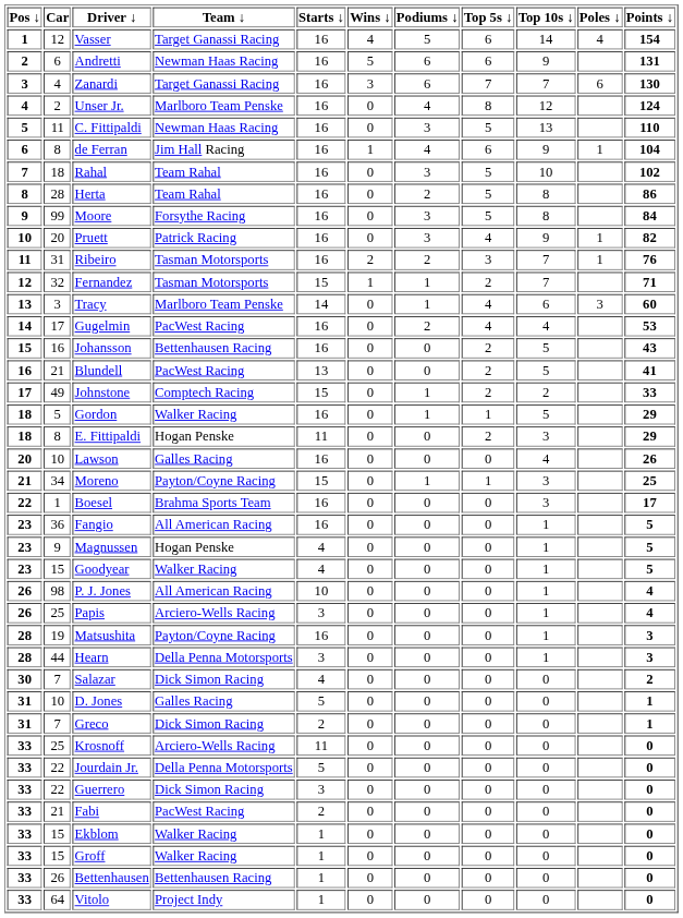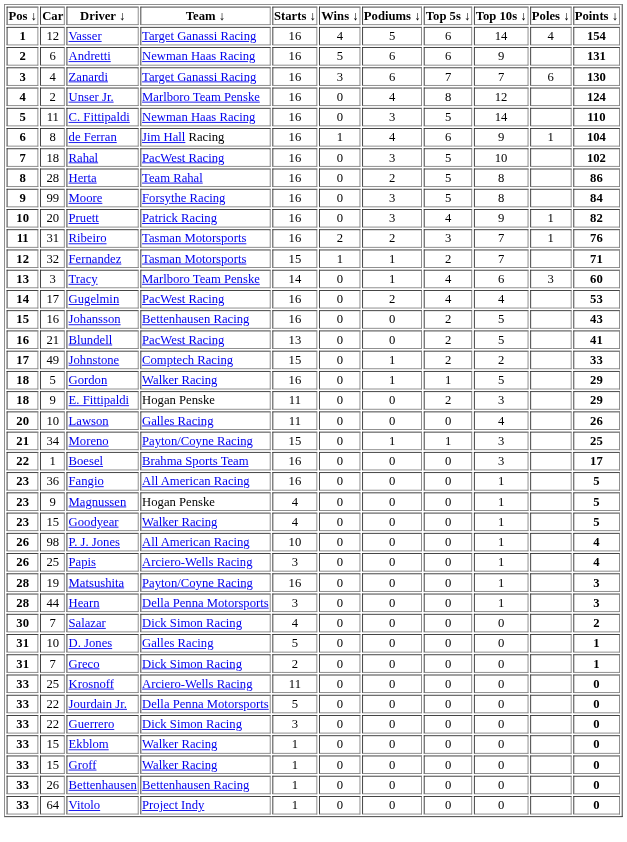 <table class="toccolours sortable" style="font-size: 90%" border="1" cellpadding="1" style="border-collapse:collapse">
 <tr>
 <th>Pos  ↓</th>
 <th>Car</th>
 <th>Driver  ↓</th>
 <th>Team  ↓</th>
 <th>Starts  ↓</th>
 <th>Wins  ↓</th>
 <th>Podiums  ↓</th>
 <th>Top 5s  ↓</th>
 <th>Top 10s  ↓</th>
 <th>Poles  ↓</th>
 <th>Points  ↓</th>
 </tr>
 <tr>
 <th align="center">1</th>
 <td align="center">12</td>
 <td> <a href='#'>Vasser</a></td>
 <td> <a href='#'>Target Ganassi Racing</a></td>
 <td align="center">16</td>
 <td align="center">4</td>
 <td align="center">5</td>
 <td align="center">6</td>
 <td align="center">14</td>
 <td align="center">4</td>
 <th align="center">154</th>
 </tr>
 <tr>
 <th align="center">2</th>
 <td align="center">6</td>
 <td> <a href='#'>Andretti</a></td>
 <td> <a href='#'>Newman Haas Racing</a></td>
 <td align="center">16</td>
 <td align="center">5</td>
 <td align="center">6</td>
 <td align="center">6</td>
 <td align="center">9</td>
 <td></td>
 <th align="center">131</th>
 </tr>
 <tr>
 <th align="center">3</th>
 <td align="center">4</td>
 <td> <a href='#'>Zanardi</a></td>
 <td> <a href='#'>Target Ganassi Racing</a></td>
 <td align="center">16</td>
 <td align="center">3</td>
 <td align="center">6</td>
 <td align="center">7</td>
 <td align="center">7</td>
 <td align="center">6</td>
 <th align="center">130</th>
 </tr>
 <tr>
 <th align="center">4</th>
 <td align="center">2</td>
 <td> <a href='#'>Unser Jr.</a></td>
 <td> <a href='#'>Marlboro Team Penske</a></td>
 <td align="center">16</td>
 <td align="center">0</td>
 <td align="center">4</td>
 <td align="center">8</td>
 <td align="center">12</td>
 <td></td>
 <th align="center">124</th>
 </tr>
 <tr>
 <th align="center">5</th>
 <td align="center">11</td>
 <td> <a href='#'>C. Fittipaldi</a></td>
 <td> <a href='#'>Newman Haas Racing</a></td>
 <td align="center">16</td>
 <td align="center">0</td>
 <td align="center">3</td>
 <td align="center">5</td>
-<td align="center">13</td>
+<td align="center">14</td>
 <td></td>
 <th align="center">110</th>
 </tr>
 <tr>
 <th align="center">6</th>
 <td align="center">8</td>
 <td> <a href='#'>de Ferran</a></td>
 <td> <a href='#'>Jim Hall</a> Racing</td>
 <td align="center">16</td>
 <td align="center">1</td>
 <td align="center">4</td>
 <td align="center">6</td>
 <td align="center">9</td>
 <td align="center">1</td>
 <th align="center">104</th>
 </tr>
 <tr>
 <th align="center">7</th>
 <td align="center">18</td>
 <td> <a href='#'>Rahal</a></td>
-<td> <a href='#'>Team Rahal</a></td>
+<td> <a href='#'>PacWest Racing</a></td>
 <td align="center">16</td>
 <td align="center">0</td>
 <td align="center">3</td>
 <td align="center">5</td>
 <td align="center">10</td>
 <td></td>
 <th align="center">102</th>
 </tr>
 <tr>
 <th align="center">8</th>
 <td align="center">28</td>
 <td> <a href='#'>Herta</a></td>
 <td> <a href='#'>Team Rahal</a></td>
 <td align="center">16</td>
 <td align="center">0</td>
 <td align="center">2</td>
 <td align="center">5</td>
 <td align="center">8</td>
 <td></td>
 <th align="center">86</th>
 </tr>
 <tr>
 <th align="center">9</th>
 <td align="center">99</td>
 <td> <a href='#'>Moore</a></td>
 <td> <a href='#'>Forsythe Racing</a></td>
 <td align="center">16</td>
 <td align="center">0</td>
 <td align="center">3</td>
 <td align="center">5</td>
 <td align="center">8</td>
 <td></td>
 <th align="center">84</th>
 </tr>
 <tr>
 <th align="center">10</th>
 <td align="center">20</td>
 <td> <a href='#'>Pruett</a></td>
 <td> <a href='#'>Patrick Racing</a></td>
 <td align="center">16</td>
 <td align="center">0</td>
 <td align="center">3</td>
 <td align="center">4</td>
 <td align="center">9</td>
 <td align="center">1</td>
 <th align="center">82</th>
 </tr>
 <tr>
 <th align="center">11</th>
 <td align="center">31</td>
 <td> <a href='#'>Ribeiro</a></td>
 <td> <a href='#'>Tasman Motorsports</a></td>
 <td align="center">16</td>
 <td align="center">2</td>
 <td align="center">2</td>
 <td align="center">3</td>
 <td align="center">7</td>
 <td align="center">1</td>
 <th align="center">76</th>
 </tr>
 <tr>
 <th align="center">12</th>
 <td align="center">32</td>
 <td> <a href='#'>Fernandez</a></td>
 <td> <a href='#'>Tasman Motorsports</a></td>
 <td align="center">15</td>
 <td align="center">1</td>
 <td align="center">1</td>
 <td align="center">2</td>
 <td align="center">7</td>
 <td></td>
 <th align="center">71</th>
 </tr>
 <tr>
 <th align="center">13</th>
 <td align="center">3</td>
 <td> <a href='#'>Tracy</a></td>
 <td> <a href='#'>Marlboro Team Penske</a></td>
 <td align="center">14</td>
 <td align="center">0</td>
 <td align="center">1</td>
 <td align="center">4</td>
 <td align="center">6</td>
 <td align="center">3</td>
 <th align="center">60</th>
 </tr>
 <tr>
 <th align="center">14</th>
 <td align="center">17</td>
 <td> <a href='#'>Gugelmin</a></td>
 <td> <a href='#'>PacWest Racing</a></td>
 <td align="center">16</td>
 <td align="center">0</td>
 <td align="center">2</td>
 <td align="center">4</td>
 <td align="center">4</td>
 <td></td>
 <th align="center">53</th>
 </tr>
 <tr>
 <th align="center">15</th>
 <td align="center">16</td>
 <td> <a href='#'>Johansson</a></td>
 <td> <a href='#'>Bettenhausen Racing</a></td>
 <td align="center">16</td>
 <td align="center">0</td>
 <td align="center">0</td>
 <td align="center">2</td>
 <td align="center">5</td>
 <td></td>
 <th align="center">43</th>
 </tr>
 <tr>
 <th align="center">16</th>
 <td align="center">21</td>
 <td> <a href='#'>Blundell</a></td>
 <td> <a href='#'>PacWest Racing</a></td>
 <td align="center">13</td>
 <td align="center">0</td>
 <td align="center">0</td>
 <td align="center">2</td>
 <td align="center">5</td>
 <td></td>
 <th align="center">41</th>
 </tr>
 <tr>
 <th align="center">17</th>
 <td align="center">49</td>
 <td> <a href='#'>Johnstone</a></td>
 <td> <a href='#'>Comptech Racing</a></td>
 <td align="center">15</td>
 <td align="center">0</td>
 <td align="center">1</td>
 <td align="center">2</td>
 <td align="center">2</td>
 <td></td>
 <th align="center">33</th>
 </tr>
 <tr>
 <th align="center">18</th>
 <td align="center">5</td>
 <td> <a href='#'>Gordon</a></td>
 <td> <a href='#'>Walker Racing</a></td>
 <td align="center">16</td>
 <td align="center">0</td>
 <td align="center">1</td>
 <td align="center">1</td>
 <td align="center">5</td>
 <td></td>
 <th align="center">29</th>
 </tr>
 <tr>
 <th align="center">18</th>
-<td align="center">8</td>
+<td align="center">9</td>
 <td> <a href='#'>E. Fittipaldi</a></td>
 <td> Hogan Penske</td>
 <td align="center">11</td>
 <td align="center">0</td>
 <td align="center">0</td>
 <td align="center">2</td>
 <td align="center">3</td>
 <td></td>
 <th align="center">29</th>
 </tr>
 <tr>
 <th align="center">20</th>
 <td align="center">10</td>
 <td> <a href='#'>Lawson</a></td>
 <td> <a href='#'>Galles Racing</a></td>
-<td align="center">16</td>
+<td align="center">11</td>
 <td align="center">0</td>
 <td align="center">0</td>
 <td align="center">0</td>
 <td align="center">4</td>
 <td></td>
 <th align="center">26</th>
 </tr>
 <tr>
 <th align="center">21</th>
 <td align="center">34</td>
 <td> <a href='#'>Moreno</a></td>
 <td> <a href='#'>Payton/Coyne Racing</a></td>
 <td align="center">15</td>
 <td align="center">0</td>
 <td align="center">1</td>
 <td align="center">1</td>
 <td align="center">3</td>
 <td></td>
 <th align="center">25</th>
 </tr>
 <tr>
 <th align="center">22</th>
 <td align="center">1</td>
 <td> <a href='#'>Boesel</a></td>
 <td> <a href='#'>Brahma Sports Team</a></td>
 <td align="center">16</td>
 <td align="center">0</td>
 <td align="center">0</td>
 <td align="center">0</td>
 <td align="center">3</td>
 <td></td>
 <th align="center">17</th>
 </tr>
 <tr>
 <th align="center">23</th>
 <td align="center">36</td>
 <td> <a href='#'>Fangio</a></td>
 <td> <a href='#'>All American Racing</a></td>
 <td align="center">16</td>
 <td align="center">0</td>
 <td align="center">0</td>
 <td align="center">0</td>
 <td align="center">1</td>
 <td></td>
 <th align="center">5</th>
 </tr>
 <tr>
 <th align="center">23</th>
 <td align="center">9</td>
 <td> <a href='#'>Magnussen</a></td>
 <td> Hogan Penske</td>
 <td align="center">4</td>
 <td align="center">0</td>
 <td align="center">0</td>
 <td align="center">0</td>
 <td align="center">1</td>
 <td></td>
 <th align="center">5</th>
 </tr>
 <tr>
 <th align="center">23</th>
 <td align="center">15</td>
 <td> <a href='#'>Goodyear</a></td>
 <td> <a href='#'>Walker Racing</a></td>
 <td align="center">4</td>
 <td align="center">0</td>
 <td align="center">0</td>
 <td align="center">0</td>
 <td align="center">1</td>
 <td></td>
 <th align="center">5</th>
 </tr>
 <tr>
 <th align="center">26</th>
 <td align="center">98</td>
 <td> <a href='#'>P. J. Jones</a></td>
 <td> <a href='#'>All American Racing</a></td>
 <td align="center">10</td>
 <td align="center">0</td>
 <td align="center">0</td>
 <td align="center">0</td>
 <td align="center">1</td>
 <td></td>
 <th align="center">4</th>
 </tr>
 <tr>
 <th align="center">26</th>
 <td align="center">25</td>
 <td> <a href='#'>Papis</a></td>
 <td> <a href='#'>Arciero-Wells Racing</a></td>
 <td align="center">3</td>
 <td align="center">0</td>
 <td align="center">0</td>
 <td align="center">0</td>
 <td align="center">1</td>
 <td></td>
 <th align="center">4</th>
 </tr>
 <tr>
 <th align="center">28</th>
 <td align="center">19</td>
 <td> <a href='#'>Matsushita</a></td>
 <td> <a href='#'>Payton/Coyne Racing</a></td>
 <td align="center">16</td>
 <td align="center">0</td>
 <td align="center">0</td>
 <td align="center">0</td>
 <td align="center">1</td>
 <td></td>
 <th align="center">3</th>
 </tr>
 <tr>
 <th align="center">28</th>
 <td align="center">44</td>
 <td> <a href='#'>Hearn</a></td>
 <td> <a href='#'>Della Penna Motorsports</a></td>
 <td align="center">3</td>
 <td align="center">0</td>
 <td align="center">0</td>
 <td align="center">0</td>
 <td align="center">1</td>
 <td></td>
 <th align="center">3</th>
 </tr>
 <tr>
 <th align="center">30</th>
 <td align="center">7</td>
 <td> <a href='#'>Salazar</a></td>
 <td> <a href='#'>Dick Simon Racing</a></td>
 <td align="center">4</td>
 <td align="center">0</td>
 <td align="center">0</td>
 <td align="center">0</td>
 <td align="center">0</td>
 <td></td>
 <th align="center">2</th>
 </tr>
 <tr>
 <th align="center">31</th>
 <td align="center">10</td>
 <td> <a href='#'>D. Jones</a></td>
 <td> <a href='#'>Galles Racing</a></td>
 <td align="center">5</td>
 <td align="center">0</td>
 <td align="center">0</td>
 <td align="center">0</td>
 <td align="center">0</td>
 <td></td>
 <th align="center">1</th>
 </tr>
 <tr>
 <th align="center">31</th>
 <td align="center">7</td>
 <td> <a href='#'>Greco</a></td>
 <td> <a href='#'>Dick Simon Racing</a></td>
 <td align="center">2</td>
 <td align="center">0</td>
 <td align="center">0</td>
 <td align="center">0</td>
 <td align="center">0</td>
 <td></td>
 <th align="center">1</th>
 </tr>
 <tr>
 <th align="center">33</th>
 <td align="center">25</td>
 <td> <a href='#'>Krosnoff</a></td>
 <td> <a href='#'>Arciero-Wells Racing</a></td>
 <td align="center">11</td>
 <td align="center">0</td>
 <td align="center">0</td>
 <td align="center">0</td>
 <td align="center">0</td>
 <td></td>
 <th align="center">0</th>
 </tr>
 <tr>
 <th align="center">33</th>
 <td align="center">22</td>
 <td> <a href='#'>Jourdain Jr.</a></td>
 <td> <a href='#'>Della Penna Motorsports</a></td>
 <td align="center">5</td>
 <td align="center">0</td>
 <td align="center">0</td>
 <td align="center">0</td>
 <td align="center">0</td>
 <td></td>
 <th align="center">0</th>
 </tr>
 <tr>
 <th align="center">33</th>
 <td align="center">22</td>
 <td> <a href='#'>Guerrero</a></td>
 <td> <a href='#'>Dick Simon Racing</a></td>
 <td align="center">3</td>
 <td align="center">0</td>
 <td align="center">0</td>
 <td align="center">0</td>
 <td align="center">0</td>
 <td></td>
 <th align="center">0</th>
 </tr>
 <tr>
 <th align="center">33</th>
-<td align="center">21</td>
-<td> <a href='#'>Fabi</a></td>
-<td> <a href='#'>PacWest Racing</a></td>
-<td align="center">2</td>
-<td align="center">0</td>
-<td align="center">0</td>
-<td align="center">0</td>
-<td align="center">0</td>
-<td></td>
-<th align="center">0</th>
-</tr>
-<tr>
-<th align="center">33</th>
 <td align="center">15</td>
 <td> <a href='#'>Ekblom</a></td>
 <td> <a href='#'>Walker Racing</a></td>
 <td align="center">1</td>
 <td align="center">0</td>
 <td align="center">0</td>
 <td align="center">0</td>
 <td align="center">0</td>
 <td></td>
 <th align="center">0</th>
 </tr>
 <tr>
 <th align="center">33</th>
 <td align="center">15</td>
 <td> <a href='#'>Groff</a></td>
 <td> <a href='#'>Walker Racing</a></td>
 <td align="center">1</td>
 <td align="center">0</td>
 <td align="center">0</td>
 <td align="center">0</td>
 <td align="center">0</td>
 <td></td>
 <th align="center">0</th>
 </tr>
 <tr>
 <th align="center">33</th>
 <td align="center">26</td>
 <td> <a href='#'>Bettenhausen</a></td>
 <td> <a href='#'>Bettenhausen Racing</a></td>
 <td align="center">1</td>
 <td align="center">0</td>
 <td align="center">0</td>
 <td align="center">0</td>
 <td align="center">0</td>
 <td></td>
 <th align="center">0</th>
 </tr>
 <tr>
 <th align="center">33</th>
 <td align="center">64</td>
 <td> <a href='#'>Vitolo</a></td>
 <td> <a href='#'>Project Indy</a></td>
 <td align="center">1</td>
 <td align="center">0</td>
 <td align="center">0</td>
 <td align="center">0</td>
 <td align="center">0</td>
 <td></td>
 <th align="center">0</th>
 </tr>
 </table>
